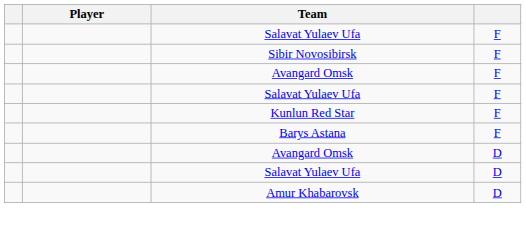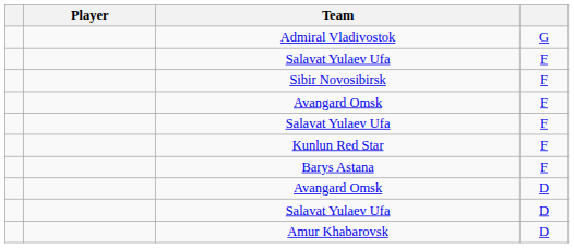 <table class="wikitable sortable" style="text-align:center" width="75%">
 <tr>
 <th></th>
 <th>Player</th>
 <th>Team</th>
 <th></th>
+</tr>
+<tr>
+<td></td>
+<td></td>
+<td><a href='#'>Admiral Vladivostok</a></td>
+<td><a href='#'>G</a></td>
 </tr>
 <tr>
 <td></td>
 <td></td>
 <td><a href='#'>Salavat Yulaev Ufa</a></td>
 <td><a href='#'>F</a></td>
 </tr>
 <tr>
 <td></td>
 <td></td>
 <td><a href='#'>Sibir Novosibirsk</a></td>
 <td><a href='#'>F</a></td>
 </tr>
 <tr>
 <td></td>
 <td></td>
 <td><a href='#'>Avangard Omsk</a></td>
 <td><a href='#'>F</a></td>
 </tr>
 <tr>
 <td></td>
 <td></td>
 <td><a href='#'>Salavat Yulaev Ufa</a></td>
 <td><a href='#'>F</a></td>
 </tr>
 <tr>
 <td></td>
 <td></td>
 <td><a href='#'>Kunlun Red Star</a></td>
 <td><a href='#'>F</a></td>
 </tr>
 <tr>
 <td></td>
 <td></td>
 <td><a href='#'>Barys Astana</a></td>
 <td><a href='#'>F</a></td>
 </tr>
 <tr>
 <td></td>
 <td></td>
 <td><a href='#'>Avangard Omsk</a></td>
 <td><a href='#'>D</a></td>
 </tr>
 <tr>
 <td></td>
 <td></td>
 <td><a href='#'>Salavat Yulaev Ufa</a></td>
 <td><a href='#'>D</a></td>
 </tr>
 <tr>
 <td></td>
 <td></td>
 <td><a href='#'>Amur Khabarovsk</a></td>
 <td><a href='#'>D</a></td>
 </tr>
 </table>
